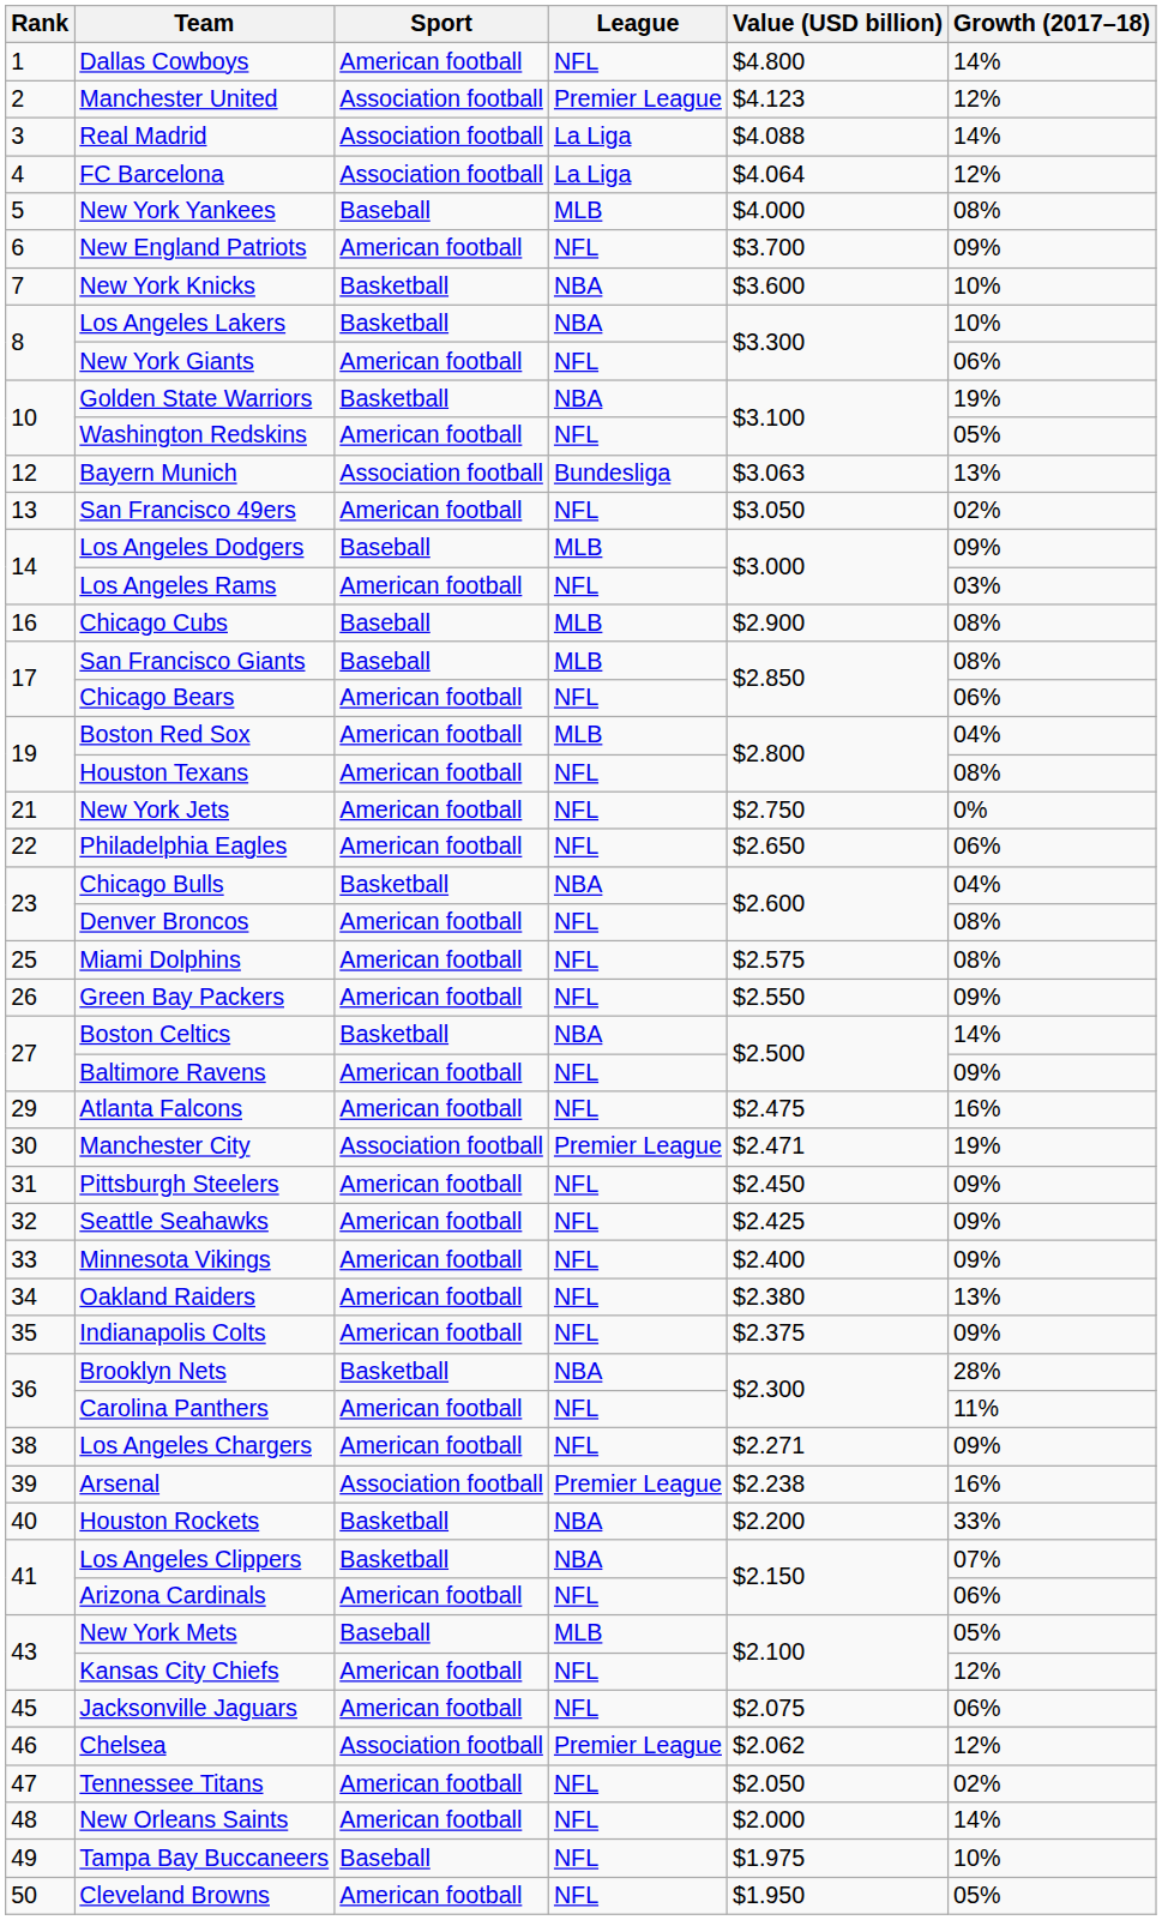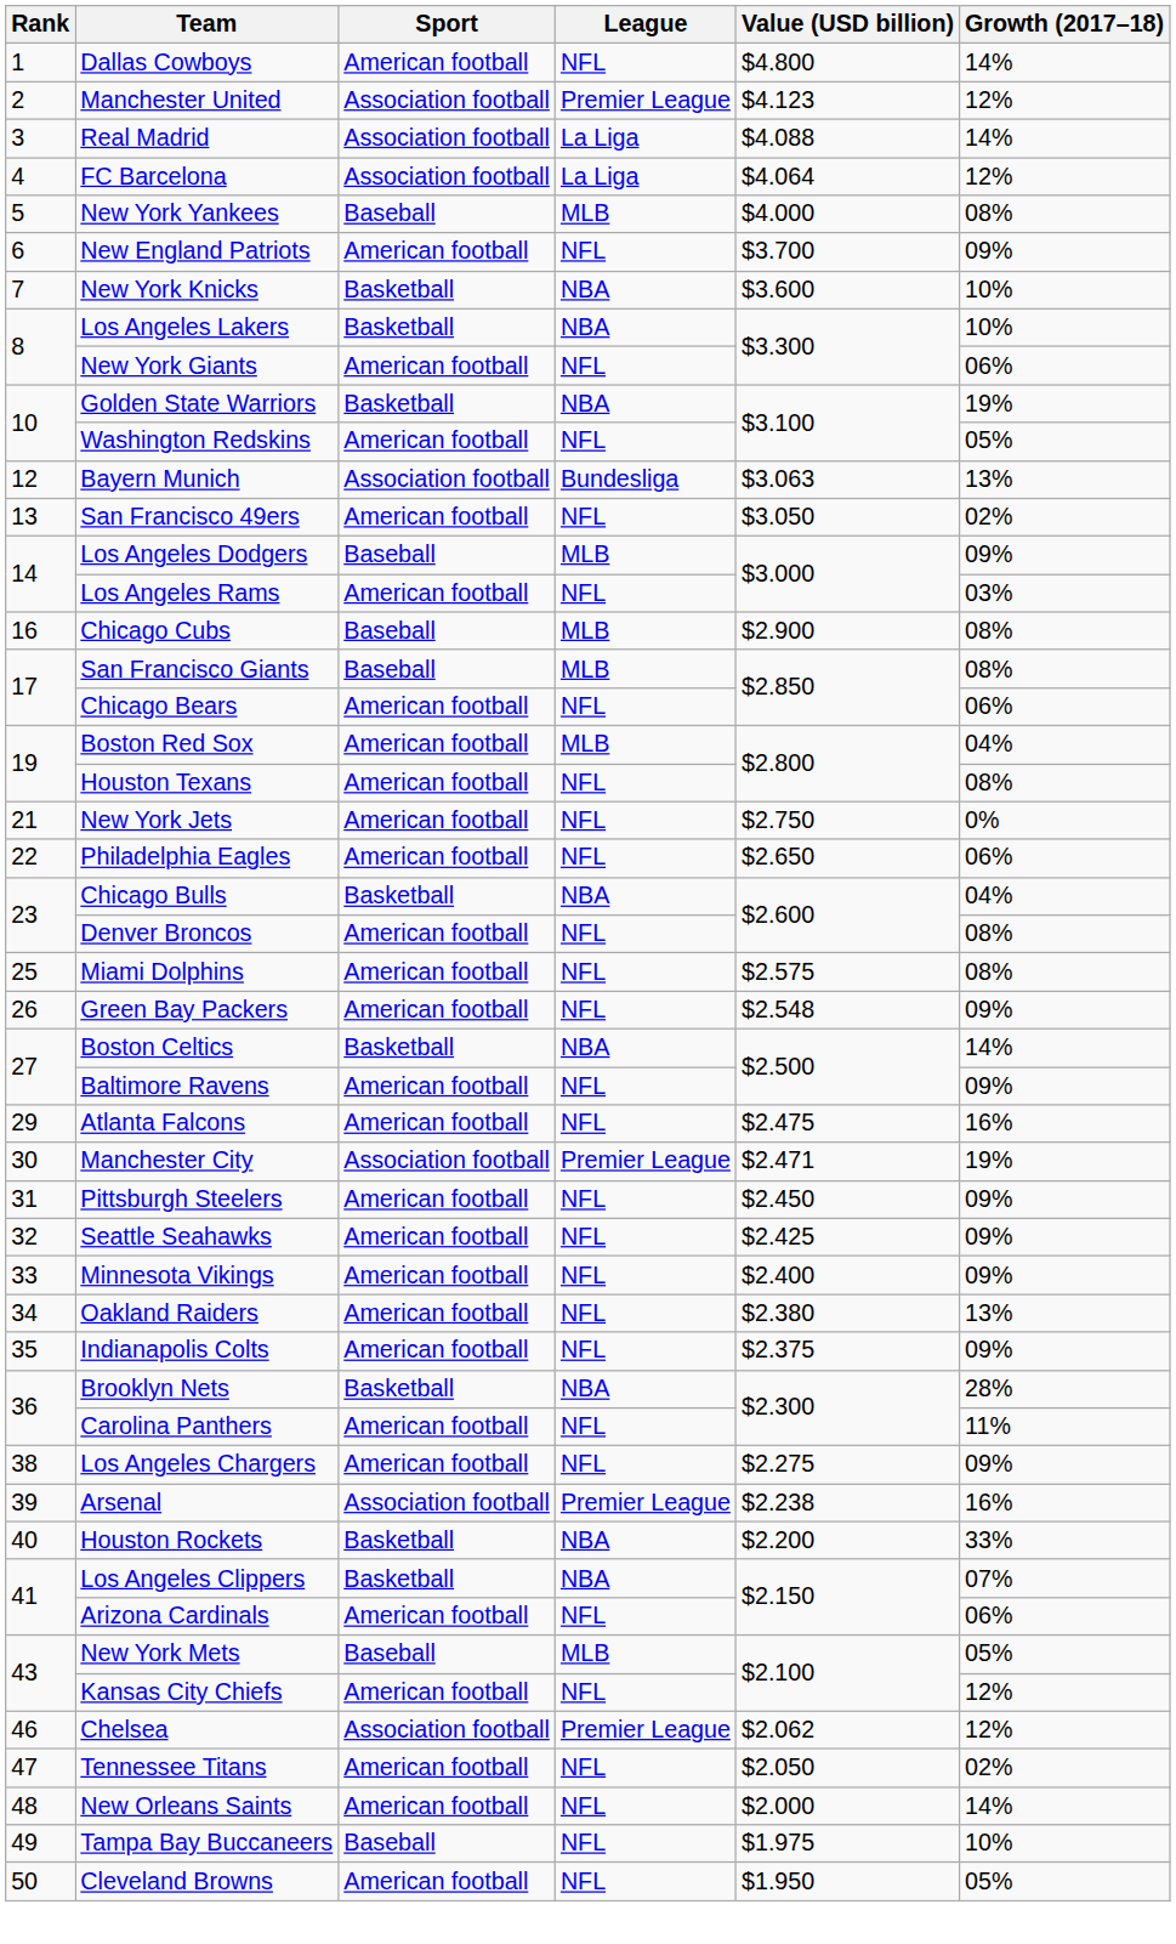 <table class="wikitable sortable">
 <tr>
 <th>Rank</th>
 <th>Team</th>
 <th>Sport</th>
 <th>League</th>
 <th>Value (USD billion)</th>
 <th>Growth (2017–18)</th>
 </tr>
 <tr>
 <td>1</td>
 <td> <a href='#'>Dallas Cowboys</a></td>
 <td><a href='#'>American football</a></td>
 <td><a href='#'>NFL</a></td>
 <td>$4.800</td>
 <td> 14%</td>
 </tr>
 <tr>
 <td>2</td>
 <td> <a href='#'>Manchester United</a></td>
 <td><a href='#'>Association football</a></td>
 <td><a href='#'>Premier League</a></td>
 <td>$4.123</td>
 <td> 12%</td>
 </tr>
 <tr>
 <td>3</td>
 <td> <a href='#'>Real Madrid</a></td>
 <td><a href='#'>Association football</a></td>
 <td><a href='#'>La Liga</a></td>
 <td>$4.088</td>
 <td> 14%</td>
 </tr>
 <tr>
 <td>4</td>
 <td> <a href='#'>FC Barcelona</a></td>
 <td><a href='#'>Association football</a></td>
 <td><a href='#'>La Liga</a></td>
 <td>$4.064</td>
 <td> 12%</td>
 </tr>
 <tr>
 <td>5</td>
 <td> <a href='#'>New York Yankees</a></td>
 <td><a href='#'>Baseball</a></td>
 <td><a href='#'>MLB</a></td>
 <td>$4.000</td>
 <td> 08%</td>
 </tr>
 <tr>
 <td>6</td>
 <td> <a href='#'>New England Patriots</a></td>
 <td><a href='#'>American football</a></td>
 <td><a href='#'>NFL</a></td>
 <td>$3.700</td>
 <td> 09%</td>
 </tr>
 <tr>
 <td>7</td>
 <td> <a href='#'>New York Knicks</a></td>
 <td><a href='#'>Basketball</a></td>
 <td><a href='#'>NBA</a></td>
 <td>$3.600</td>
 <td> 10%</td>
 </tr>
 <tr>
 <td rowspan="2">8</td>
 <td> <a href='#'>Los Angeles Lakers</a></td>
 <td><a href='#'>Basketball</a></td>
 <td><a href='#'>NBA</a></td>
 <td rowspan="2">$3.300</td>
 <td> 10%</td>
 </tr>
 <tr>
 <td> <a href='#'>New York Giants</a></td>
 <td><a href='#'>American football</a></td>
 <td><a href='#'>NFL</a></td>
 <td> 06%</td>
 </tr>
 <tr>
 <td rowspan="2">10</td>
 <td> <a href='#'>Golden State Warriors</a></td>
 <td><a href='#'>Basketball</a></td>
 <td><a href='#'>NBA</a></td>
 <td rowspan="2">$3.100</td>
 <td> 19%</td>
 </tr>
 <tr>
 <td> <a href='#'>Washington Redskins</a></td>
 <td><a href='#'>American football</a></td>
 <td><a href='#'>NFL</a></td>
 <td> 05%</td>
 </tr>
 <tr>
 <td>12</td>
 <td> <a href='#'>Bayern Munich</a></td>
 <td><a href='#'>Association football</a></td>
 <td><a href='#'>Bundesliga</a></td>
 <td>$3.063</td>
 <td> 13%</td>
 </tr>
 <tr>
 <td>13</td>
 <td> <a href='#'>San Francisco 49ers</a></td>
 <td><a href='#'>American football</a></td>
 <td><a href='#'>NFL</a></td>
 <td>$3.050</td>
 <td> 02%</td>
 </tr>
 <tr>
 <td rowspan="2">14</td>
 <td> <a href='#'>Los Angeles Dodgers</a></td>
 <td><a href='#'>Baseball</a></td>
 <td><a href='#'>MLB</a></td>
 <td rowspan="2">$3.000</td>
 <td> 09%</td>
 </tr>
 <tr>
 <td> <a href='#'>Los Angeles Rams</a></td>
 <td><a href='#'>American football</a></td>
 <td><a href='#'>NFL</a></td>
 <td> 03%</td>
 </tr>
 <tr>
 <td>16</td>
 <td> <a href='#'>Chicago Cubs</a></td>
 <td><a href='#'>Baseball</a></td>
 <td><a href='#'>MLB</a></td>
 <td>$2.900</td>
 <td> 08%</td>
 </tr>
 <tr>
 <td rowspan="2">17</td>
 <td> <a href='#'>San Francisco Giants</a></td>
 <td><a href='#'>Baseball</a></td>
 <td><a href='#'>MLB</a></td>
 <td rowspan="2">$2.850</td>
 <td> 08%</td>
 </tr>
 <tr>
 <td> <a href='#'>Chicago Bears</a></td>
 <td><a href='#'>American football</a></td>
 <td><a href='#'>NFL</a></td>
 <td> 06%</td>
 </tr>
 <tr>
 <td rowspan="2">19</td>
 <td> <a href='#'>Boston Red Sox</a></td>
 <td><a href='#'>American football</a></td>
 <td><a href='#'>MLB</a></td>
 <td rowspan="2">$2.800</td>
 <td> 04%</td>
 </tr>
 <tr>
 <td> <a href='#'>Houston Texans</a></td>
 <td><a href='#'>American football</a></td>
 <td><a href='#'>NFL</a></td>
 <td> 08%</td>
 </tr>
 <tr>
 <td>21</td>
 <td> <a href='#'>New York Jets</a></td>
 <td><a href='#'>American football</a></td>
 <td><a href='#'>NFL</a></td>
 <td>$2.750</td>
 <td> 0%</td>
 </tr>
 <tr>
 <td>22</td>
 <td> <a href='#'>Philadelphia Eagles</a></td>
 <td><a href='#'>American football</a></td>
 <td><a href='#'>NFL</a></td>
 <td>$2.650</td>
 <td> 06%</td>
 </tr>
 <tr>
 <td rowspan="2">23</td>
 <td> <a href='#'>Chicago Bulls</a></td>
 <td><a href='#'>Basketball</a></td>
 <td><a href='#'>NBA</a></td>
 <td rowspan="2">$2.600</td>
 <td> 04%</td>
 </tr>
 <tr>
 <td> <a href='#'>Denver Broncos</a></td>
 <td><a href='#'>American football</a></td>
 <td><a href='#'>NFL</a></td>
 <td> 08%</td>
 </tr>
 <tr>
 <td>25</td>
 <td> <a href='#'>Miami Dolphins</a></td>
 <td><a href='#'>American football</a></td>
 <td><a href='#'>NFL</a></td>
 <td>$2.575</td>
 <td> 08%</td>
 </tr>
 <tr>
 <td>26</td>
 <td> <a href='#'>Green Bay Packers</a></td>
 <td><a href='#'>American football</a></td>
 <td><a href='#'>NFL</a></td>
-<td>$2.550</td>
+<td>$2.548</td>
 <td> 09%</td>
 </tr>
 <tr>
 <td rowspan="2">27</td>
 <td> <a href='#'>Boston Celtics</a></td>
 <td><a href='#'>Basketball</a></td>
 <td><a href='#'>NBA</a></td>
 <td rowspan="2">$2.500</td>
 <td> 14%</td>
 </tr>
 <tr>
 <td> <a href='#'>Baltimore Ravens</a></td>
 <td><a href='#'>American football</a></td>
 <td><a href='#'>NFL</a></td>
 <td> 09%</td>
 </tr>
 <tr>
 <td>29</td>
 <td> <a href='#'>Atlanta Falcons</a></td>
 <td><a href='#'>American football</a></td>
 <td><a href='#'>NFL</a></td>
 <td>$2.475</td>
 <td> 16%</td>
 </tr>
 <tr>
 <td>30</td>
 <td> <a href='#'>Manchester City</a></td>
 <td><a href='#'>Association football</a></td>
 <td><a href='#'>Premier League</a></td>
 <td>$2.471</td>
 <td> 19%</td>
 </tr>
 <tr>
 <td>31</td>
 <td> <a href='#'>Pittsburgh Steelers</a></td>
 <td><a href='#'>American football</a></td>
 <td><a href='#'>NFL</a></td>
 <td>$2.450</td>
 <td> 09%</td>
 </tr>
 <tr>
 <td>32</td>
 <td> <a href='#'>Seattle Seahawks</a></td>
 <td><a href='#'>American football</a></td>
 <td><a href='#'>NFL</a></td>
 <td>$2.425</td>
 <td> 09%</td>
 </tr>
 <tr>
 <td>33</td>
 <td> <a href='#'>Minnesota Vikings</a></td>
 <td><a href='#'>American football</a></td>
 <td><a href='#'>NFL</a></td>
 <td>$2.400</td>
 <td> 09%</td>
 </tr>
 <tr>
 <td>34</td>
 <td> <a href='#'>Oakland Raiders</a></td>
 <td><a href='#'>American football</a></td>
 <td><a href='#'>NFL</a></td>
 <td>$2.380</td>
 <td> 13%</td>
 </tr>
 <tr>
 <td>35</td>
 <td> <a href='#'>Indianapolis Colts</a></td>
 <td><a href='#'>American football</a></td>
 <td><a href='#'>NFL</a></td>
 <td>$2.375</td>
 <td> 09%</td>
 </tr>
 <tr>
 <td rowspan="2">36</td>
 <td> <a href='#'>Brooklyn Nets</a></td>
 <td><a href='#'>Basketball</a></td>
 <td><a href='#'>NBA</a></td>
 <td rowspan="2">$2.300</td>
 <td> 28%</td>
 </tr>
 <tr>
 <td> <a href='#'>Carolina Panthers</a></td>
 <td><a href='#'>American football</a></td>
 <td><a href='#'>NFL</a></td>
 <td> 11%</td>
 </tr>
 <tr>
 <td>38</td>
 <td> <a href='#'>Los Angeles Chargers</a></td>
 <td><a href='#'>American football</a></td>
 <td><a href='#'>NFL</a></td>
-<td>$2.271</td>
+<td>$2.275</td>
 <td> 09%</td>
 </tr>
 <tr>
 <td>39</td>
 <td> <a href='#'>Arsenal</a></td>
 <td><a href='#'>Association football</a></td>
 <td><a href='#'>Premier League</a></td>
 <td>$2.238</td>
 <td> 16%</td>
 </tr>
 <tr>
 <td>40</td>
 <td> <a href='#'>Houston Rockets</a></td>
 <td><a href='#'>Basketball</a></td>
 <td><a href='#'>NBA</a></td>
 <td>$2.200</td>
 <td> 33%</td>
 </tr>
 <tr>
 <td rowspan="2">41</td>
 <td> <a href='#'>Los Angeles Clippers</a></td>
 <td><a href='#'>Basketball</a></td>
 <td><a href='#'>NBA</a></td>
 <td rowspan="2">$2.150</td>
 <td> 07%</td>
 </tr>
 <tr>
 <td> <a href='#'>Arizona Cardinals</a></td>
 <td><a href='#'>American football</a></td>
 <td><a href='#'>NFL</a></td>
 <td> 06%</td>
 </tr>
 <tr>
 <td rowspan="2">43</td>
 <td> <a href='#'>New York Mets</a></td>
 <td><a href='#'>Baseball</a></td>
 <td><a href='#'>MLB</a></td>
 <td rowspan="2">$2.100</td>
 <td> 05%</td>
 </tr>
 <tr>
 <td> <a href='#'>Kansas City Chiefs</a></td>
 <td><a href='#'>American football</a></td>
 <td><a href='#'>NFL</a></td>
 <td> 12%</td>
 </tr>
 <tr>
-<td>45</td>
-<td> <a href='#'>Jacksonville Jaguars</a></td>
-<td><a href='#'>American football</a></td>
-<td><a href='#'>NFL</a></td>
-<td>$2.075</td>
-<td> 06%</td>
-</tr>
-<tr>
 <td>46</td>
 <td> <a href='#'>Chelsea</a></td>
 <td><a href='#'>Association football</a></td>
 <td><a href='#'>Premier League</a></td>
 <td>$2.062</td>
 <td> 12%</td>
 </tr>
 <tr>
 <td>47</td>
 <td> <a href='#'>Tennessee Titans</a></td>
 <td><a href='#'>American football</a></td>
 <td><a href='#'>NFL</a></td>
 <td>$2.050</td>
 <td> 02%</td>
 </tr>
 <tr>
 <td>48</td>
 <td> <a href='#'>New Orleans Saints</a></td>
 <td><a href='#'>American football</a></td>
 <td><a href='#'>NFL</a></td>
 <td>$2.000</td>
 <td> 14%</td>
 </tr>
 <tr>
 <td>49</td>
 <td> <a href='#'>Tampa Bay Buccaneers</a></td>
 <td><a href='#'>Baseball</a></td>
 <td><a href='#'>NFL</a></td>
 <td>$1.975</td>
 <td> 10%</td>
 </tr>
 <tr>
 <td>50</td>
 <td> <a href='#'>Cleveland Browns</a></td>
 <td><a href='#'>American football</a></td>
 <td><a href='#'>NFL</a></td>
 <td>$1.950</td>
 <td> 05%</td>
 </tr>
 </table>
